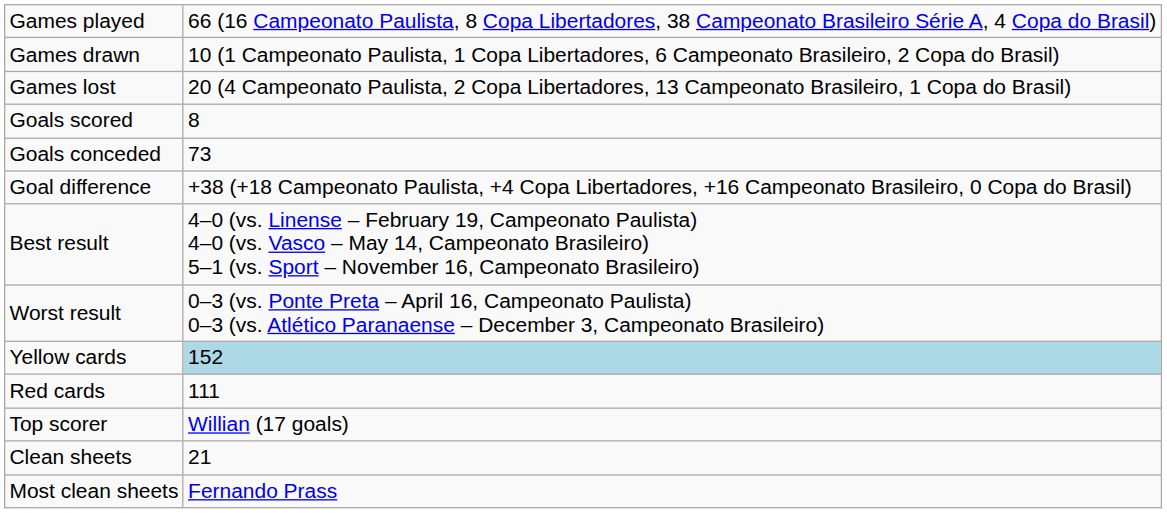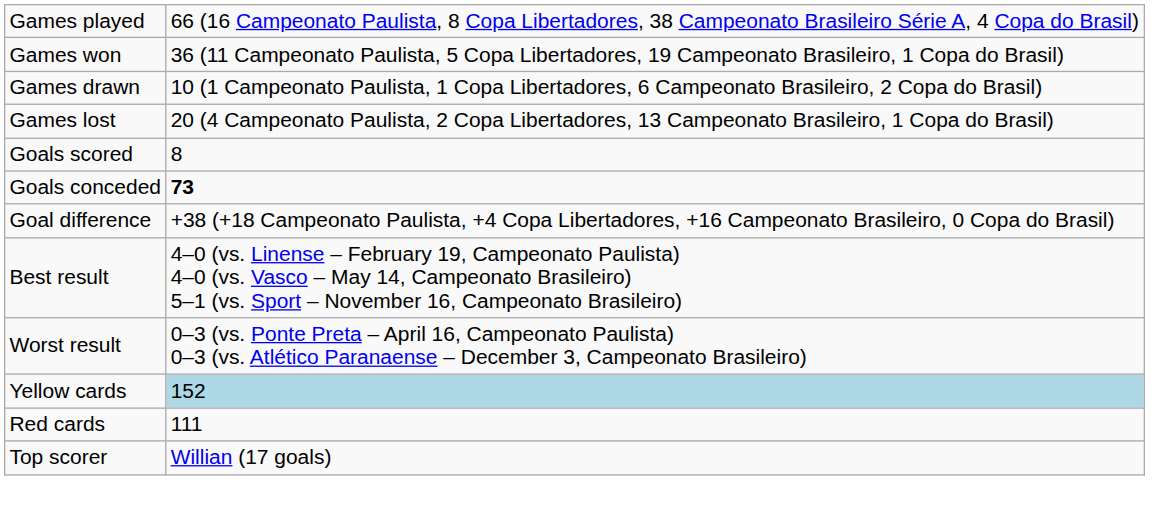 <table class="wikitable">
 <tr>
 <td>Games played</td>
 <td>66 (16 <a href='#'>Campeonato Paulista</a>, 8 <a href='#'>Copa Libertadores</a>, 38 <a href='#'>Campeonato Brasileiro Série A</a>, 4 <a href='#'>Copa do Brasil</a>)</td>
+</tr>
+<tr>
+<td>Games won</td>
+<td>36 (11 Campeonato Paulista, 5 Copa Libertadores, 19 Campeonato Brasileiro, 1 Copa do Brasil)</td>
 </tr>
 <tr>
 <td>Games drawn</td>
 <td>10 (1 Campeonato Paulista, 1 Copa Libertadores, 6 Campeonato Brasileiro, 2 Copa do Brasil)</td>
 </tr>
 <tr>
 <td>Games lost</td>
 <td>20 (4 Campeonato Paulista, 2 Copa Libertadores, 13 Campeonato Brasileiro, 1 Copa do Brasil)</td>
 </tr>
 <tr>
 <td>Goals scored</td>
 <td>8</td>
 </tr>
 <tr>
 <td>Goals conceded</td>
-<td>73</td>
+<td><strong>73</strong></td>
 </tr>
 <tr>
 <td>Goal difference</td>
 <td>+38 (+18 Campeonato Paulista, +4 Copa Libertadores, +16 Campeonato Brasileiro, 0 Copa do Brasil)</td>
 </tr>
 <tr>
 <td>Best result</td>
 <td>4–0 (vs. <a href='#'>Linense</a> – February 19, Campeonato Paulista) <br> 4–0 (vs. <a href='#'>Vasco</a> – May 14, Campeonato Brasileiro) <br> 5–1 (vs. <a href='#'>Sport</a> – November 16, Campeonato Brasileiro)</td>
 </tr>
 <tr>
 <td>Worst result</td>
 <td>0–3 (vs. <a href='#'>Ponte Preta</a> – April 16, Campeonato Paulista) <br> 0–3 (vs. <a href='#'>Atlético Paranaense</a> – December 3, Campeonato Brasileiro)</td>
 </tr>
 <tr>
 <td>Yellow cards</td>
 <td style="background: lightblue;">152</td>
 </tr>
 <tr>
 <td>Red cards</td>
 <td>111</td>
 </tr>
 <tr>
 <td>Top scorer</td>
 <td><a href='#'>Willian</a> (17 goals)</td>
 </tr>
-<tr>
-<td>Clean sheets</td>
-<td>21</td>
-</tr>
-<tr>
-<td>Most clean sheets</td>
-<td><a href='#'>Fernando Prass</a></td>
-</tr>
 </table>
